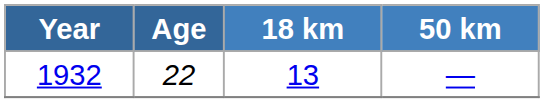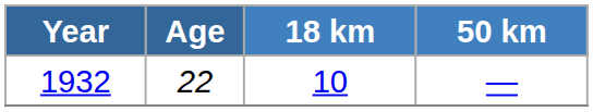 <table class="wikitable" style="font-size:95%; text-align:center; border:grey solid 1px; border-collapse:collapse; background:#ffffff;">
 <tr>
 <th style="background-color:#369; color:white; width:60px;"> Year </th>
 <th style="background-color:#369; color:white; width:40px;"> Age </th>
 <th style="background-color:#4180be; color:white; width:75px;"> 18 km </th>
 <th style="background-color:#4180be; color:white; width:75px;"> 50 km </th>
 </tr>
 <tr>
 <td><a href='#'>1932</a></td>
 <td><em>22</em></td>
-<td><a href='#'>13</a></td>
+<td><a href='#'>10</a></td>
 <td><a href='#'>—</a></td>
 </tr>
 <tr>
 </tr>
 </table>
